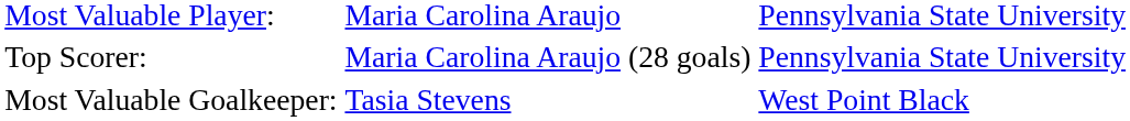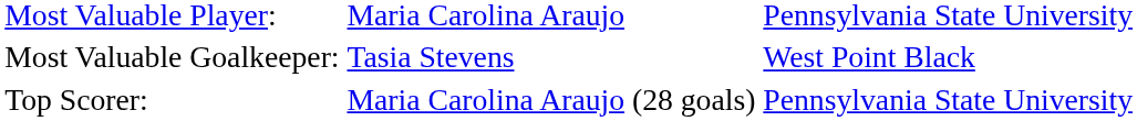 <table>
 <tr>
 <td><a href='#'>Most Valuable Player</a>:</td>
 <td><a href='#'>Maria Carolina Araujo</a></td>
 <td><a href='#'>Pennsylvania State University</a></td>
 </tr>
 <tr>
+<td>Most Valuable Goalkeeper:</td>
+<td><a href='#'>Tasia Stevens</a></td>
+<td><a href='#'>West Point Black</a></td>
+</tr>
+<tr>
 <td>Top Scorer:</td>
 <td><a href='#'>Maria Carolina Araujo</a> (28 goals)</td>
 <td><a href='#'>Pennsylvania State University</a></td>
 </tr>
-<tr>
-<td>Most Valuable Goalkeeper:</td>
-<td><a href='#'>Tasia Stevens</a></td>
-<td><a href='#'>West Point Black</a></td>
-</tr>
 </table>
